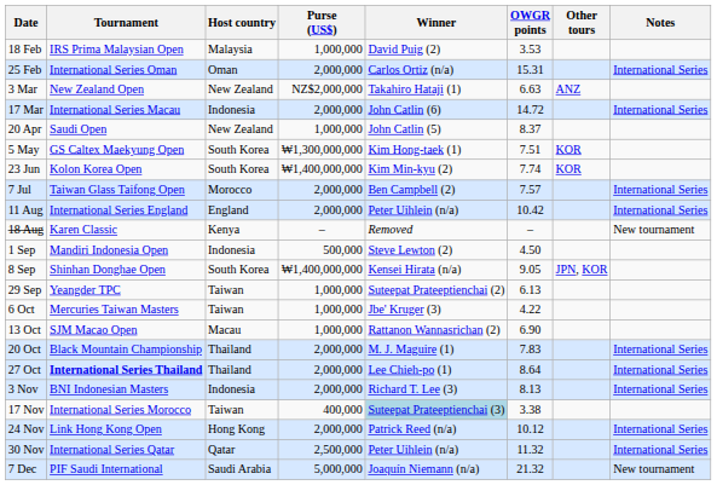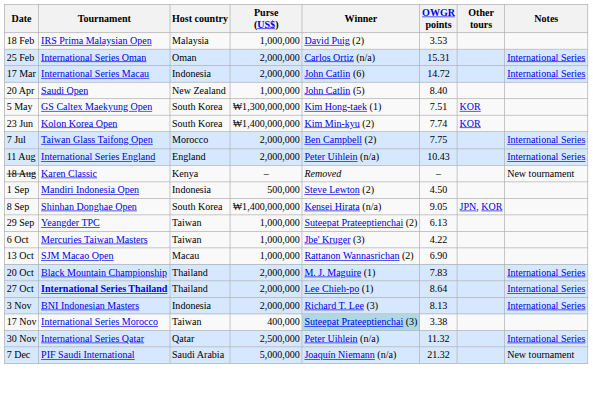 <table class="wikitable" style="font-size:95%">
 <tr>
 <th>Date</th>
 <th>Tournament</th>
 <th>Host country</th>
 <th>Purse<br>(<a href='#'>US$</a>)</th>
 <th>Winner</th>
 <th><a href='#'>OWGR</a><br>points</th>
 <th>Other<br>tours</th>
 <th>Notes</th>
 </tr>
 <tr>
 <td>18 Feb</td>
 <td><a href='#'>IRS Prima Malaysian Open</a></td>
 <td>Malaysia</td>
 <td align=right>1,000,000</td>
 <td> <a href='#'>David Puig</a> (2)</td>
 <td align=center>3.53</td>
 <td></td>
 <td></td>
 </tr>
 <tr style="background:#D6E8FF;">
 <td>25 Feb</td>
 <td><a href='#'>International Series Oman</a></td>
 <td>Oman</td>
 <td align=right>2,000,000</td>
 <td> <a href='#'>Carlos Ortiz</a> (n/a)</td>
 <td align=center>15.31</td>
 <td></td>
 <td><a href='#'>International Series</a></td>
 </tr>
-<tr>
-<td>3 Mar</td>
-<td><a href='#'>New Zealand Open</a></td>
-<td>New Zealand</td>
-<td align=right>NZ$2,000,000</td>
-<td> <a href='#'>Takahiro Hataji</a> (1)</td>
-<td align=center>6.63</td>
-<td><a href='#'>ANZ</a></td>
-<td></td>
-</tr>
 <tr style="background:#D6E8FF;">
 <td>17 Mar</td>
 <td><a href='#'>International Series Macau</a></td>
 <td>Indonesia</td>
 <td align=right>2,000,000</td>
 <td> <a href='#'>John Catlin</a> (6)</td>
 <td align=center>14.72</td>
 <td></td>
 <td><a href='#'>International Series</a></td>
 </tr>
 <tr>
 <td>20 Apr</td>
 <td><a href='#'>Saudi Open</a></td>
 <td>New Zealand</td>
 <td align=right>1,000,000</td>
 <td> <a href='#'>John Catlin</a> (5)</td>
-<td align=center>8.37</td>
+<td align=center>8.40</td>
 <td></td>
 <td></td>
 </tr>
 <tr>
 <td>5 May</td>
 <td><a href='#'>GS Caltex Maekyung Open</a></td>
 <td>South Korea</td>
 <td align=right>₩1,300,000,000</td>
 <td> <a href='#'>Kim Hong-taek</a> (1)</td>
 <td align=center>7.51</td>
 <td><a href='#'>KOR</a></td>
 <td></td>
 </tr>
 <tr>
 <td>23 Jun</td>
 <td><a href='#'>Kolon Korea Open</a></td>
 <td>South Korea</td>
 <td align=right>₩1,400,000,000</td>
 <td> <a href='#'>Kim Min-kyu</a> (2)</td>
 <td align=center>7.74</td>
 <td><a href='#'>KOR</a></td>
 <td></td>
 </tr>
 <tr style="background:#D6E8FF;">
 <td>7 Jul</td>
 <td><a href='#'>Taiwan Glass Taifong Open</a></td>
 <td>Morocco</td>
 <td align=right>2,000,000</td>
 <td> <a href='#'>Ben Campbell</a> (2)</td>
-<td align=center>7.57</td>
+<td align=center>7.75</td>
 <td></td>
 <td><a href='#'>International Series</a></td>
 </tr>
 <tr style="background:#D6E8FF;">
 <td>11 Aug</td>
 <td><a href='#'>International Series England</a></td>
 <td>England</td>
 <td align=right>2,000,000</td>
 <td> <a href='#'>Peter Uihlein</a> (n/a)</td>
-<td align=center>10.42</td>
+<td align=center>10.43</td>
 <td></td>
 <td><a href='#'>International Series</a></td>
 </tr>
 <tr>
 <td><s>18 Aug</s></td>
 <td><a href='#'>Karen Classic</a></td>
 <td>Kenya</td>
 <td align=center>–</td>
 <td><em>Removed</em></td>
 <td align=center>–</td>
 <td></td>
 <td>New tournament</td>
 </tr>
 <tr>
 <td>1 Sep</td>
 <td><a href='#'>Mandiri Indonesia Open</a></td>
 <td>Indonesia</td>
 <td align=right>500,000</td>
 <td> <a href='#'>Steve Lewton</a> (2)</td>
 <td align=center>4.50</td>
 <td></td>
 <td></td>
 </tr>
 <tr>
 <td>8 Sep</td>
 <td><a href='#'>Shinhan Donghae Open</a></td>
 <td>South Korea</td>
 <td align=right>₩1,400,000,000</td>
 <td> <a href='#'>Kensei Hirata</a> (n/a)</td>
 <td align=center>9.05</td>
 <td><a href='#'>JPN</a>, <a href='#'>KOR</a></td>
 <td></td>
 </tr>
 <tr>
 <td>29 Sep</td>
 <td><a href='#'>Yeangder TPC</a></td>
 <td>Taiwan</td>
 <td align=right>1,000,000</td>
 <td> <a href='#'>Suteepat Prateeptienchai</a> (2)</td>
 <td align=center>6.13</td>
 <td></td>
 <td></td>
 </tr>
 <tr>
 <td>6 Oct</td>
 <td><a href='#'>Mercuries Taiwan Masters</a></td>
 <td>Taiwan</td>
 <td align=right>1,000,000</td>
 <td> <a href='#'>Jbe' Kruger</a> (3)</td>
 <td align=center>4.22</td>
 <td></td>
 <td></td>
 </tr>
 <tr>
 <td>13 Oct</td>
 <td><a href='#'>SJM Macao Open</a></td>
 <td>Macau</td>
 <td align=right>1,000,000</td>
 <td> <a href='#'>Rattanon Wannasrichan</a> (2)</td>
 <td align=center>6.90</td>
 <td></td>
 <td></td>
 </tr>
 <tr style="background:#D6E8FF;">
 <td>20 Oct</td>
 <td><a href='#'>Black Mountain Championship</a></td>
 <td>Thailand</td>
 <td align=right>2,000,000</td>
 <td> <a href='#'>M. J. Maguire</a> (1)</td>
 <td align=center>7.83</td>
 <td></td>
 <td><a href='#'>International Series</a></td>
 </tr>
 <tr style="background:#D6E8FF;">
 <td>27 Oct</td>
 <td><strong><a href='#'>International Series Thailand</a></strong></td>
 <td>Thailand</td>
 <td align=right>2,000,000</td>
 <td> <a href='#'>Lee Chieh-po</a> (1)</td>
 <td align=center>8.64</td>
 <td></td>
 <td><a href='#'>International Series</a></td>
 </tr>
 <tr style="background:#D6E8FF;">
 <td>3 Nov</td>
 <td><a href='#'>BNI Indonesian Masters</a></td>
 <td>Indonesia</td>
 <td align=right>2,000,000</td>
 <td> <a href='#'>Richard T. Lee</a> (3)</td>
 <td align=center>8.13</td>
 <td></td>
 <td><a href='#'>International Series</a></td>
 </tr>
 <tr>
 <td>17 Nov</td>
 <td><a href='#'>International Series Morocco</a></td>
 <td>Taiwan</td>
 <td align=right>400,000</td>
 <td style="background: lightblue;"> <a href='#'>Suteepat Prateeptienchai</a> (3)</td>
 <td align=center>3.38</td>
 <td></td>
 <td></td>
 </tr>
 <tr style="background:#D6E8FF;">
-<td>24 Nov</td>
-<td><a href='#'>Link Hong Kong Open</a></td>
-<td>Hong Kong</td>
-<td align=right>2,000,000</td>
-<td> <a href='#'>Patrick Reed</a> (n/a)</td>
-<td align=center>10.12</td>
-<td></td>
-<td><a href='#'>International Series</a></td>
-</tr>
-<tr style="background:#D6E8FF;">
 <td>30 Nov</td>
 <td><a href='#'>International Series Qatar</a></td>
 <td>Qatar</td>
 <td align=right>2,500,000</td>
 <td> <a href='#'>Peter Uihlein</a> (n/a)</td>
 <td align=center>11.32</td>
 <td></td>
 <td><a href='#'>International Series</a></td>
 </tr>
 <tr style="background:#D6E8FF;">
 <td>7 Dec</td>
 <td><a href='#'>PIF Saudi International</a></td>
 <td>Saudi Arabia</td>
 <td align=right>5,000,000</td>
 <td> <a href='#'>Joaquín Niemann</a> (n/a)</td>
 <td align=center>21.32</td>
 <td></td>
 <td>New tournament</td>
 </tr>
 </table>
